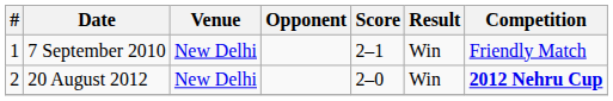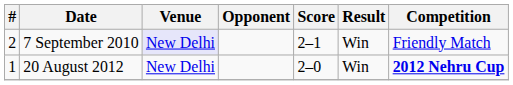 <table class="wikitable">
 <tr>
 <th>#</th>
 <th>Date</th>
 <th>Venue</th>
 <th>Opponent</th>
 <th>Score</th>
 <th>Result</th>
 <th>Competition</th>
 </tr>
 <tr>
-<td>1</td>
+<td>2</td>
 <td>7 September 2010</td>
-<td><a href='#'>New Delhi</a></td>
+<td style="background: lavender;"><a href='#'>New Delhi</a></td>
 <td></td>
 <td>2–1</td>
 <td>Win</td>
 <td><a href='#'>Friendly Match</a></td>
 </tr>
 <tr>
-<td>2</td>
+<td>1</td>
 <td>20 August 2012</td>
 <td><a href='#'>New Delhi</a></td>
 <td></td>
 <td>2–0</td>
 <td>Win</td>
 <td><strong><a href='#'>2012 Nehru Cup</a></strong></td>
 </tr>
 <tr>
 </tr>
 </table>
